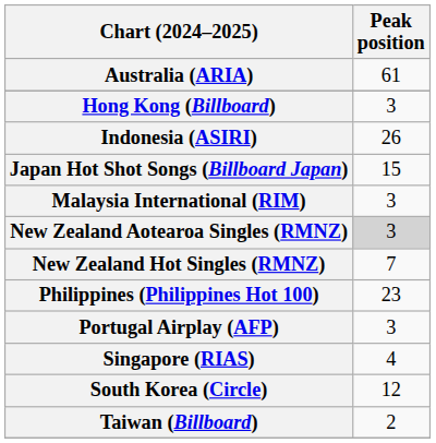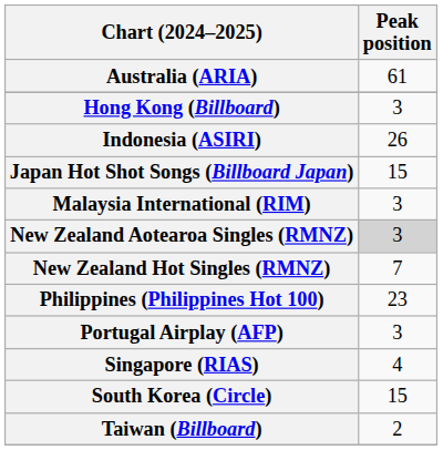 <table class="wikitable sortable plainrowheaders" style="text-align:center">
 <tr>
 <th scope="col">Chart (2024–2025)</th>
 <th scope="col">Peak<br>position</th>
 </tr>
 <tr>
 <th scope="row">Australia (<a href='#'>ARIA</a>)</th>
 <td>61</td>
 </tr>
 <tr>
 </tr>
 <tr>
 </tr>
 <tr>
 <th scope="row"><a href='#'>Hong Kong</a> (<em><a href='#'>Billboard</a></em>)</th>
 <td>3</td>
 </tr>
 <tr>
 <th scope="row">Indonesia (<a href='#'>ASIRI</a>)</th>
 <td>26</td>
 </tr>
 <tr>
 <th scope="row">Japan Hot Shot Songs (<em><a href='#'>Billboard Japan</a></em>)</th>
 <td>15</td>
 </tr>
 <tr>
 <th scope="row">Malaysia International (<a href='#'>RIM</a>)</th>
 <td>3</td>
 </tr>
 <tr>
 <th scope="row">New Zealand Aotearoa Singles (<a href='#'>RMNZ</a>)</th>
 <td style="background: lightgrey;">3</td>
 </tr>
 <tr>
 <th scope="row">New Zealand Hot Singles (<a href='#'>RMNZ</a>)</th>
 <td>7</td>
 </tr>
 <tr>
 <th scope="row">Philippines (<a href='#'>Philippines Hot 100</a>)</th>
 <td>23</td>
 </tr>
 <tr>
 <th scope="row">Portugal Airplay (<a href='#'>AFP</a>)</th>
 <td>3</td>
 </tr>
 <tr>
 <th scope="row">Singapore (<a href='#'>RIAS</a>)</th>
 <td>4</td>
 </tr>
 <tr>
 <th scope="row">South Korea (<a href='#'>Circle</a>)</th>
-<td>12</td>
+<td>15</td>
 </tr>
 <tr>
 <th scope="row">Taiwan (<em><a href='#'>Billboard</a></em>)</th>
 <td>2</td>
 </tr>
 <tr>
 </tr>
 <tr>
 </tr>
 </table>
